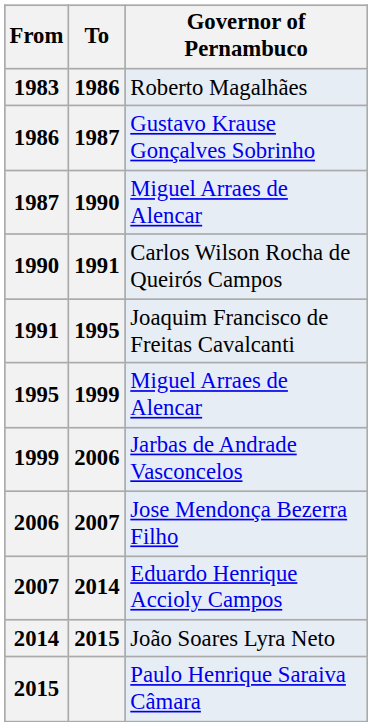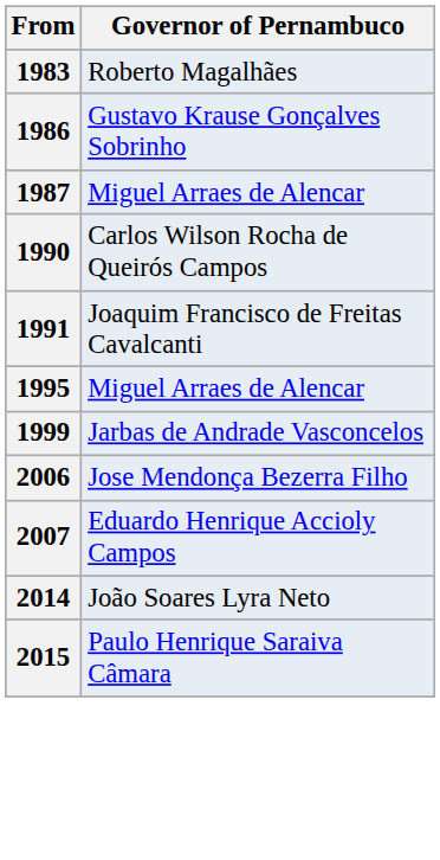 <table class="wikitable" style="float:right; margin-left:1em; margin-right:0; font-size:85%; background:#e7edf5; width:28em; max-width:35%;" cellspacing="5">
 <tr>
 <th>From</th>
-<th>To</th>
 <th>Governor of Pernambuco</th>
 </tr>
 <tr>
 <th>1983</th>
-<th>1986</th>
 <td>Roberto Magalhães</td>
 </tr>
 <tr>
 <th>1986</th>
-<th>1987</th>
 <td><a href='#'>Gustavo Krause Gonçalves Sobrinho</a></td>
 </tr>
 <tr>
 <th>1987</th>
-<th>1990</th>
 <td><a href='#'>Miguel Arraes de Alencar</a></td>
 </tr>
 <tr>
 <th>1990</th>
-<th>1991</th>
 <td>Carlos Wilson Rocha de Queirós Campos</td>
 </tr>
 <tr>
 <th>1991</th>
-<th>1995</th>
 <td>Joaquim Francisco de Freitas Cavalcanti</td>
 </tr>
 <tr>
 <th>1995</th>
-<th>1999</th>
 <td><a href='#'>Miguel Arraes de Alencar</a></td>
 </tr>
 <tr>
 <th>1999</th>
-<th>2006</th>
 <td><a href='#'>Jarbas de Andrade Vasconcelos</a></td>
 </tr>
 <tr>
 <th>2006</th>
-<th>2007</th>
 <td><a href='#'>Jose Mendonça Bezerra Filho</a></td>
 </tr>
 <tr>
 <th>2007</th>
-<th>2014</th>
 <td><a href='#'>Eduardo Henrique Accioly Campos</a></td>
 </tr>
 <tr>
 <th>2014</th>
-<th>2015</th>
 <td>João Soares Lyra Neto</td>
 </tr>
 <tr>
 <th>2015</th>
-<th></th>
 <td><a href='#'>Paulo Henrique Saraiva Câmara</a></td>
 </tr>
 </table>
